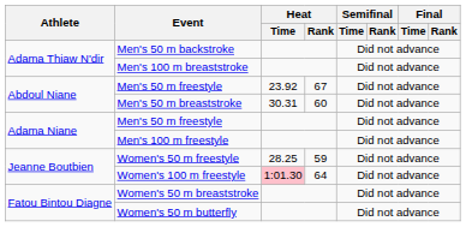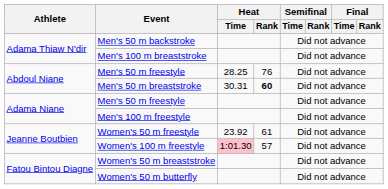 <table class=wikitable style="font-size:90%">
 <tr>
 <th rowspan="2">Athlete</th>
 <th rowspan="2">Event</th>
 <th colspan="2">Heat</th>
 <th colspan="2">Semifinal</th>
 <th colspan="2">Final</th>
 </tr>
 <tr style="font-size:95%">
 <th>Time</th>
 <th>Rank</th>
 <th>Time</th>
 <th>Rank</th>
 <th>Time</th>
 <th>Rank</th>
 </tr>
 <tr align=center>
 <td align=left rowspan=2><a href='#'>Adama Thiaw N'dir</a></td>
 <td align=left><a href='#'>Men's 50 m backstroke</a></td>
 <td colspan=2></td>
 <td colspan=4>Did not advance</td>
 </tr>
 <tr align=center>
 <td align=left><a href='#'>Men's 100 m breaststroke</a></td>
 <td colspan=2></td>
 <td colspan=4>Did not advance</td>
 </tr>
 <tr align=center>
 <td align=left rowspan=2><a href='#'>Abdoul Niane</a></td>
 <td align=left><a href='#'>Men's 50 m freestyle</a></td>
-<td>23.92</td>
-<td>67</td>
+<td>28.25</td>
+<td>76</td>
 <td colspan=4>Did not advance</td>
 </tr>
 <tr align=center>
 <td align=left><a href='#'>Men's 50 m breaststroke</a></td>
 <td>30.31</td>
-<td>60</td>
+<td><strong>60</strong></td>
 <td colspan=4>Did not advance</td>
 </tr>
 <tr align=center>
 <td align=left rowspan=2><a href='#'>Adama Niane</a></td>
 <td align=left><a href='#'>Men's 50 m freestyle</a></td>
 <td colspan=2></td>
 <td colspan=4>Did not advance</td>
 </tr>
 <tr align=center>
 <td align=left><a href='#'>Men's 100 m freestyle</a></td>
 <td colspan=2></td>
 <td colspan=4>Did not advance</td>
 </tr>
 <tr align=center>
 <td align=left rowspan=2><a href='#'>Jeanne Boutbien</a></td>
 <td align=left><a href='#'>Women's 50 m freestyle</a></td>
-<td>28.25</td>
-<td>59</td>
+<td>23.92</td>
+<td>61</td>
 <td colspan=4>Did not advance</td>
 </tr>
 <tr align=center>
 <td align=left><a href='#'>Women's 100 m freestyle</a></td>
 <td style="background: pink;">1:01.30</td>
-<td>64</td>
+<td>57</td>
 <td colspan=4>Did not advance</td>
 </tr>
 <tr align=center>
 <td align=left rowspan=2><a href='#'>Fatou Bintou Diagne</a></td>
 <td align=left><a href='#'>Women's 50 m breaststroke</a></td>
 <td colspan=2></td>
 <td colspan=4>Did not advance</td>
 </tr>
 <tr align=center>
 <td align=left><a href='#'>Women's 50 m butterfly</a></td>
 <td colspan=2></td>
 <td colspan=4>Did not advance</td>
 </tr>
 </table>
